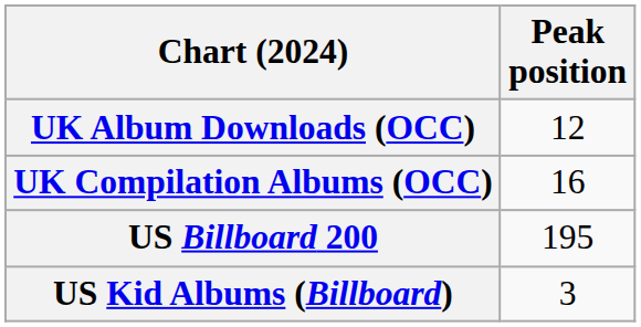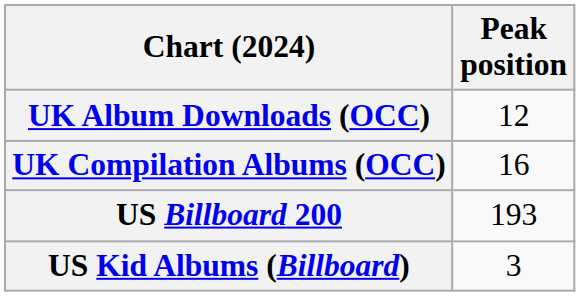 <table class="wikitable sortable plainrowheaders" style="text-align:center;">
 <tr>
 <th scope="col">Chart (2024)</th>
 <th scope="col">Peak<br>position</th>
 </tr>
 <tr>
 <th scope="row"><a href='#'>UK Album Downloads</a> (<a href='#'>OCC</a>)</th>
 <td>12</td>
 </tr>
 <tr>
 <th scope="row"><a href='#'>UK Compilation Albums</a> (<a href='#'>OCC</a>)</th>
 <td>16</td>
 </tr>
 <tr>
 <th scope="row">US <a href='#'><em>Billboard</em> 200</a></th>
-<td>195</td>
+<td>193</td>
 </tr>
 <tr>
 <th scope="row">US <a href='#'>Kid Albums</a> (<a href='#'><em>Billboard</em></a>)</th>
 <td>3</td>
 </tr>
 </table>
